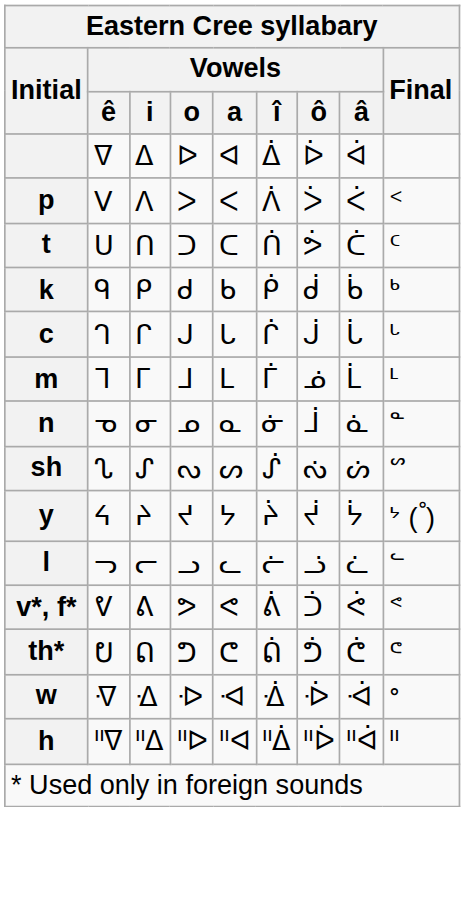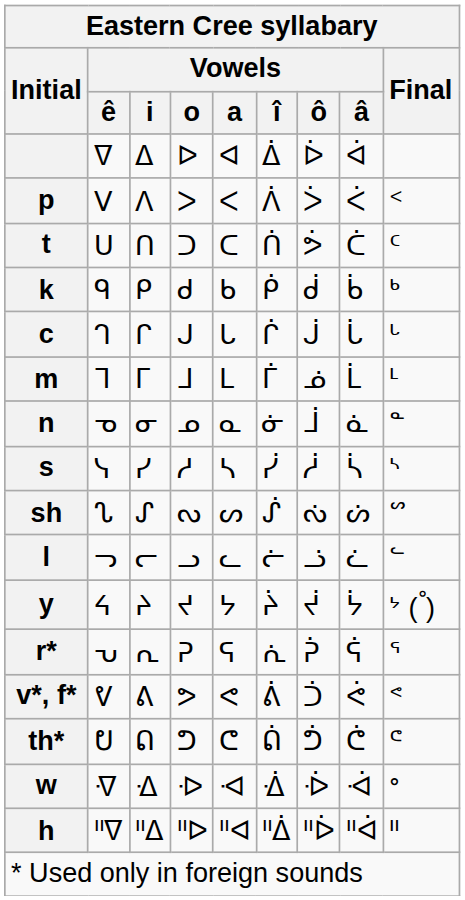 <table class="wikitable collapsible" align=left style="margin:.1ex 1em 1ex 0">
 <tr>
 <th colspan="9">Eastern Cree syllabary</th>
 </tr>
 <tr>
 <th rowspan=2>Initial</th>
 <th colspan="7">Vowels</th>
 <th rowspan=2>Final</th>
 </tr>
 <tr>
 <th>ê</th>
 <th>i</th>
 <th>o</th>
 <th>a</th>
 <th>î</th>
 <th>ô</th>
 <th>â</th>
 </tr>
 <tr>
 <th></th>
 <td>ᐁ</td>
 <td>ᐃ</td>
 <td>ᐅ</td>
 <td>ᐊ</td>
 <td>ᐄ</td>
 <td>ᐆ</td>
 <td>ᐋ</td>
 <td></td>
 </tr>
 <tr>
 <th>p</th>
 <td>ᐯ</td>
 <td>ᐱ</td>
 <td>ᐳ</td>
 <td>ᐸ</td>
 <td>ᐲ</td>
 <td>ᐴ</td>
 <td>ᐹ</td>
 <td>ᑉ</td>
 </tr>
 <tr>
 <th>t</th>
 <td>ᑌ</td>
 <td>ᑎ</td>
 <td>ᑐ</td>
 <td>ᑕ</td>
 <td>ᑏ</td>
 <td>ᕘ</td>
 <td>ᑖ</td>
 <td>ᑦ</td>
 </tr>
 <tr>
 <th>k</th>
 <td>ᑫ</td>
 <td>ᑭ</td>
 <td>ᑯ</td>
 <td>ᑲ</td>
 <td>ᑮ</td>
 <td>ᑰ</td>
 <td>ᑳ</td>
 <td>ᒃ</td>
 </tr>
 <tr>
 <th>c</th>
 <td>ᒉ</td>
 <td>ᒋ</td>
 <td>ᒍ</td>
 <td>ᒐ</td>
 <td>ᒌ</td>
 <td>ᒎ</td>
 <td>ᒑ</td>
 <td>ᒡ</td>
 </tr>
 <tr>
 <th>m</th>
 <td>ᒣ</td>
 <td>ᒥ</td>
 <td>ᒧ</td>
 <td>ᒪ</td>
 <td>ᒦ</td>
 <td>ᓅ</td>
 <td>ᒫ</td>
 <td>ᒻ</td>
 </tr>
 <tr>
 <th>n</th>
 <td>ᓀ</td>
 <td>ᓂ</td>
 <td>ᓄ</td>
 <td>ᓇ</td>
 <td>ᓃ</td>
 <td>ᒨ</td>
 <td>ᓈ</td>
 <td>ᓐ</td>
 </tr>
 <tr>
+<th>s</th>
+<td>ᓭ</td>
+<td>ᓯ</td>
+<td>ᓱ</td>
+<td>ᓴ</td>
+<td>ᓰ</td>
+<td>ᓲ</td>
+<td>ᓵ</td>
+<td>ᔅ</td>
+</tr>
+<tr>
 <th>sh</th>
 <td>ᔐ</td>
 <td>ᔑ</td>
 <td>ᔓ</td>
 <td>ᔕ</td>
 <td>ᔒ</td>
 <td>ᔔ</td>
 <td>ᔖ</td>
 <td>ᔥ</td>
+</tr>
+<tr>
+<th>l</th>
+<td>ᓓ</td>
+<td>ᓕ</td>
+<td>ᓗ</td>
+<td>ᓚ</td>
+<td>ᓖ</td>
+<td>ᓘ</td>
+<td>ᓛ</td>
+<td>ᓪ</td>
 </tr>
 <tr>
 <th>y</th>
 <td>ᔦ</td>
 <td>ᔨ</td>
 <td>ᔪ</td>
 <td>ᔭ</td>
 <td>ᔩ</td>
 <td>ᔫ</td>
 <td>ᔮ</td>
 <td>ᔾ (<sup>ᐤ</sup>)</td>
 </tr>
 <tr>
-<th>l</th>
-<td>ᓓ</td>
-<td>ᓕ</td>
-<td>ᓗ</td>
-<td>ᓚ</td>
-<td>ᓖ</td>
-<td>ᓘ</td>
-<td>ᓛ</td>
-<td>ᓪ</td>
+<th>r*</th>
+<td>ᕃ</td>
+<td>ᕆ</td>
+<td>ᕈ</td>
+<td>ᕋ</td>
+<td>ᕇ</td>
+<td>ᕉ</td>
+<td>ᕌ</td>
+<td>ᕐ</td>
 </tr>
 <tr>
 <th>v*, f*</th>
 <td>ᕓ</td>
 <td>ᕕ</td>
 <td>ᕗ</td>
 <td>ᕙ</td>
 <td>ᕖ</td>
 <td>ᑑ</td>
 <td>ᕚ</td>
 <td>ᕝ</td>
 </tr>
 <tr>
 <th>th*</th>
 <td>ᕞ</td>
 <td>ᕠ</td>
 <td>ᕤ</td>
 <td>ᕦ</td>
 <td>ᕢ</td>
 <td>ᕥ</td>
 <td>ᕧ</td>
 <td>ᕪ</td>
 </tr>
 <tr>
 <th>w</th>
 <td>ᐌ</td>
 <td>ᐎ</td>
 <td>ᐒ</td>
 <td>ᐗ</td>
 <td>ᐐ</td>
 <td>ᐔ</td>
 <td>ᐙ</td>
 <td>ᐤ</td>
 </tr>
 <tr>
 <th>h</th>
 <td>ᐦᐁ</td>
 <td>ᐦᐃ</td>
 <td>ᐦᐅ</td>
 <td>ᐦᐊ</td>
 <td>ᐦᐄ</td>
 <td>ᐦᐆ</td>
 <td>ᐦᐋ</td>
 <td>ᐦ</td>
 </tr>
 <tr>
 <td colspan=9>* Used only in foreign sounds</td>
 </tr>
 </table>
